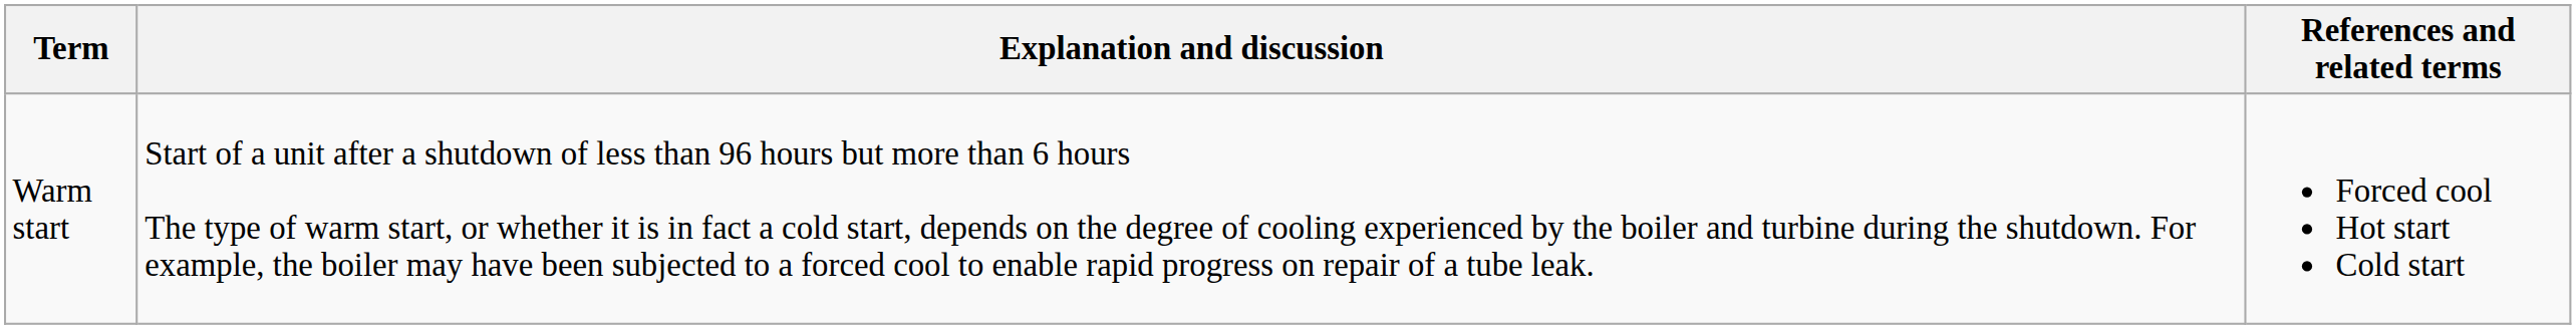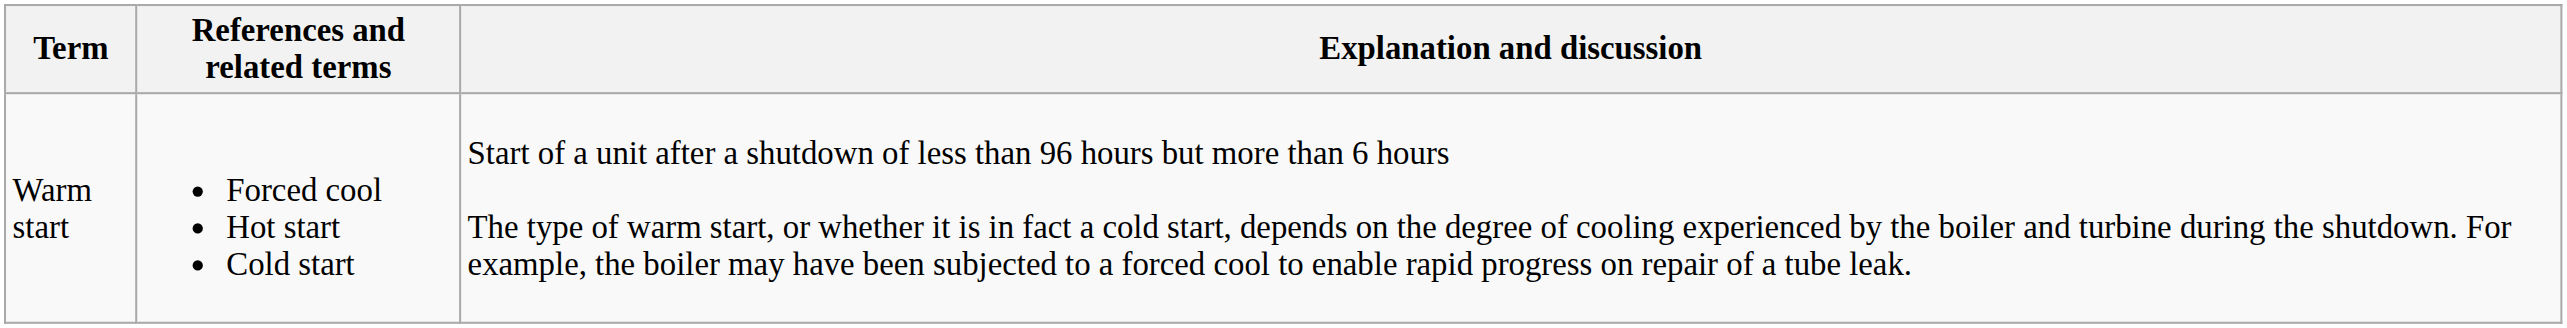 <table class="wikitable">
 <tr>
 <th>Term</th>
+<th>References and related terms</th>
 <th>Explanation and discussion</th>
-<th>References and related terms</th>
 </tr>
 <tr>
 <td>Warm start</td>
+<td><br><ul><li>Forced cool</li><li>Hot start</li><li>Cold start</li></ul></td>
 <td>Start of a unit after a shutdown of less than 96 hours but more than 6 hours<br><br>The type of warm start, or whether it is in fact a cold start, depends on the degree of cooling experienced by the boiler and turbine during the shutdown.  For example, the boiler may have been subjected to a forced cool to enable rapid progress on repair of a tube leak.</td>
-<td><br><ul><li>Forced cool</li><li>Hot start</li><li>Cold start</li></ul></td>
 </tr>
 </table>
